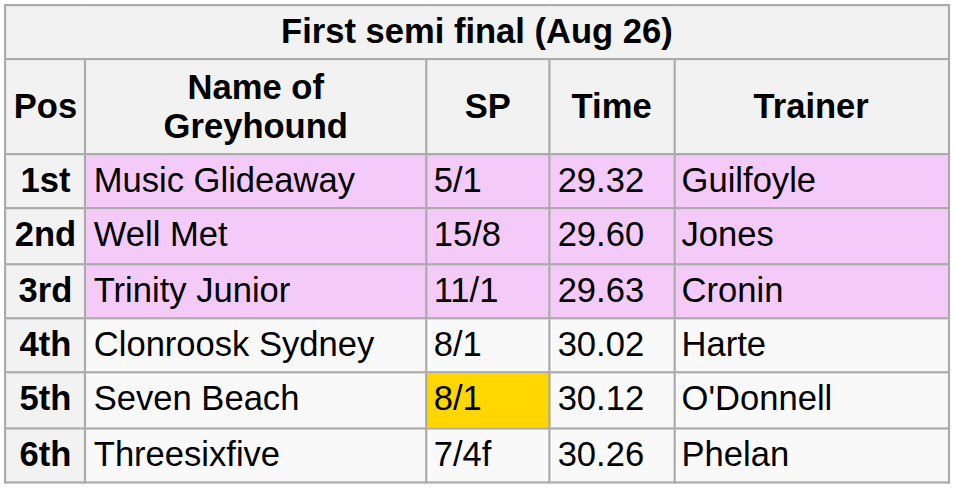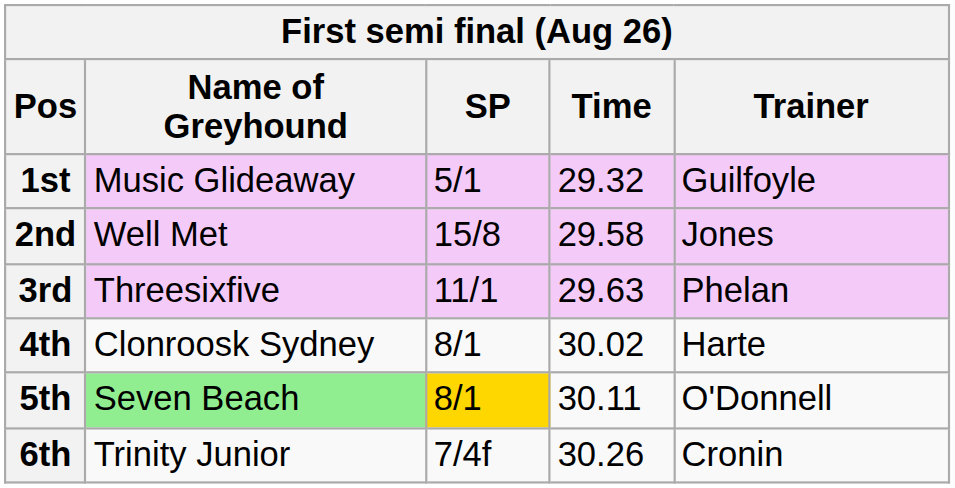 <table class="wikitable">
 <tr>
 <th colspan="6">First semi final (Aug 26)</th>
 </tr>
 <tr>
 <th width=30>Pos</th>
 <th width=150>Name of Greyhound</th>
 <th width=50>SP</th>
 <th width=50>Time</th>
 <th width=120>Trainer</th>
 </tr>
 <tr style="background: #f4caf9;">
 <th>1st</th>
 <td>Music Glideaway</td>
 <td>5/1</td>
 <td>29.32</td>
 <td>Guilfoyle</td>
 </tr>
 <tr style="background: #f4caf9;">
 <th>2nd</th>
 <td>Well Met</td>
 <td>15/8</td>
-<td>29.60</td>
+<td>29.58</td>
 <td>Jones</td>
 </tr>
 <tr style="background: #f4caf9;">
 <th>3rd</th>
-<td>Trinity Junior</td>
+<td>Threesixfive</td>
 <td>11/1</td>
 <td>29.63</td>
-<td>Cronin</td>
+<td>Phelan</td>
 </tr>
 <tr>
 <th>4th</th>
 <td>Clonroosk Sydney</td>
 <td>8/1</td>
 <td>30.02</td>
 <td>Harte</td>
 </tr>
 <tr>
 <th>5th</th>
-<td>Seven Beach</td>
+<td style="background: lightgreen;">Seven Beach</td>
 <td style="background: gold;">8/1</td>
-<td>30.12</td>
+<td>30.11</td>
 <td>O'Donnell</td>
 </tr>
 <tr>
 <th>6th</th>
-<td>Threesixfive</td>
+<td>Trinity Junior</td>
 <td>7/4f</td>
 <td>30.26</td>
-<td>Phelan</td>
+<td>Cronin</td>
 </tr>
 </table>
